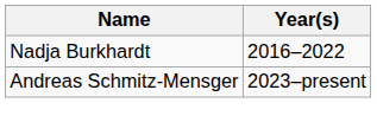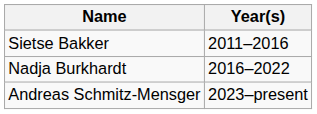 <table class="wikitable">
 <tr>
 </tr>
 <tr>
 <th>Name</th>
 <th>Year(s)</th>
+</tr>
+<tr>
+<td>Sietse Bakker</td>
+<td>2011–2016</td>
 </tr>
 <tr>
 <td>Nadja Burkhardt</td>
 <td>2016–2022</td>
 </tr>
 <tr>
 <td>Andreas Schmitz-Mensger</td>
 <td>2023–present</td>
 </tr>
 </table>
